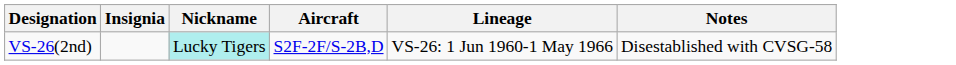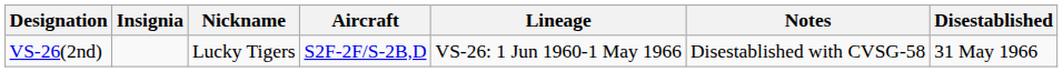 <table class="wikitable">
 <tr>
 <th>Designation</th>
 <th>Insignia</th>
 <th>Nickname</th>
 <th>Aircraft</th>
 <th>Lineage</th>
 <th>Notes</th>
+<th>Disestablished</th>
 </tr>
 <tr>
 <td><a href='#'>VS-26</a>(2nd)</td>
 <td></td>
-<td style="background: paleturquoise;">Lucky Tigers</td>
+<td>Lucky Tigers</td>
 <td><a href='#'>S2F-2F/S-2B,D</a></td>
 <td style="white-space: nowrap;">VS-26: 1 Jun 1960-1 May 1966</td>
 <td>Disestablished with CVSG-58</td>
+<td>31 May 1966</td>
 </tr>
 </table>
